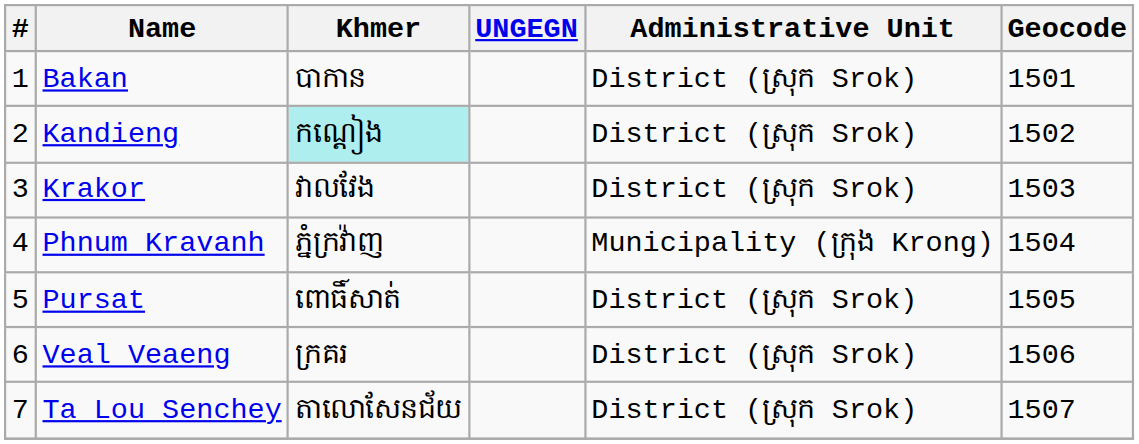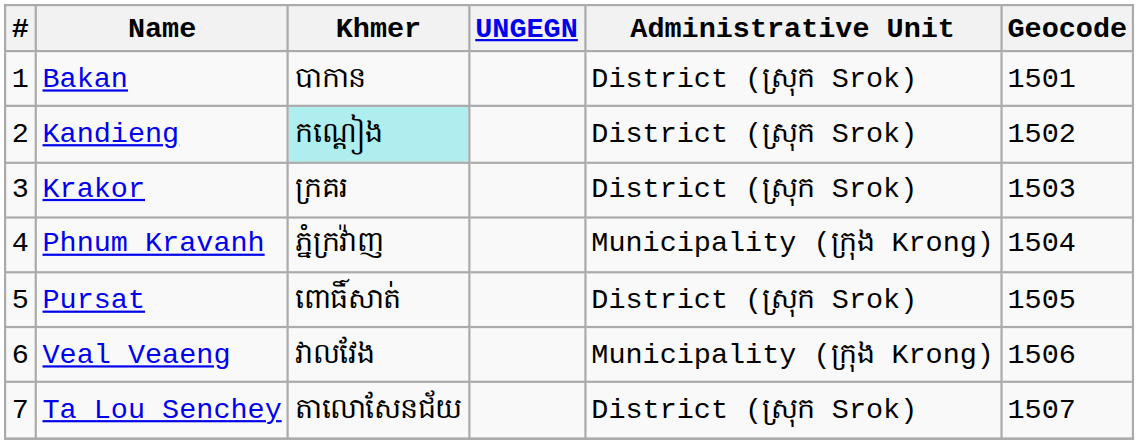 <table class="wikitable sortable">
 <tr>
 <th>#</th>
 <th>Name</th>
 <th>Khmer</th>
 <th><a href='#'>UNGEGN</a></th>
 <th>Administrative Unit</th>
 <th>Geocode</th>
 </tr>
 <tr>
 <td>1</td>
 <td><a href='#'>Bakan</a></td>
 <td>បាកាន</td>
 <td></td>
 <td>District (ស្រុក Srok)</td>
 <td>1501</td>
 </tr>
 <tr>
 <td>2</td>
 <td><a href='#'>Kandieng</a></td>
 <td style="background: paleturquoise;">កណ្ដៀង</td>
 <td></td>
 <td>District (ស្រុក Srok)</td>
 <td>1502</td>
 </tr>
 <tr>
 <td>3</td>
 <td><a href='#'>Krakor</a></td>
-<td>វាលវែង</td>
+<td>ក្រគរ</td>
 <td></td>
 <td>District (ស្រុក Srok)</td>
 <td>1503</td>
 </tr>
 <tr>
 <td>4</td>
 <td><a href='#'>Phnum Kravanh</a></td>
 <td>ភ្នំក្រវ៉ាញ</td>
 <td></td>
 <td>Municipality (ក្រុង Krong)</td>
 <td>1504</td>
 </tr>
 <tr>
 <td>5</td>
 <td><a href='#'>Pursat</a></td>
 <td>ពោធិ៍សាត់</td>
 <td></td>
 <td>District (ស្រុក Srok)</td>
 <td>1505</td>
 </tr>
 <tr>
 <td>6</td>
 <td><a href='#'>Veal Veaeng</a></td>
-<td>ក្រគរ</td>
+<td>វាលវែង</td>
 <td></td>
-<td>District (ស្រុក Srok)</td>
+<td>Municipality (ក្រុង Krong)</td>
 <td>1506</td>
 </tr>
 <tr>
 <td>7</td>
 <td><a href='#'>Ta Lou Senchey</a></td>
 <td>តាលោសែនជ័យ</td>
 <td></td>
 <td>District (ស្រុក Srok)</td>
 <td>1507</td>
 </tr>
 <tr>
 </tr>
 </table>
